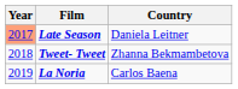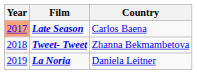 <table class="wikitable">
 <tr>
 <th>Year</th>
 <th>Film</th>
 <th>Country</th>
 </tr>
 <tr>
 <td style="background: lightsalmon;"><a href='#'>2017</a></td>
 <td><strong><em><a href='#'>Late Season</a></em></strong></td>
-<td> <a href='#'>Daniela Leitner</a></td>
+<td> <a href='#'>Carlos Baena</a></td>
 </tr>
 <tr>
 <td><a href='#'>2018</a></td>
 <td><strong><em><a href='#'>Tweet- Tweet</a></em></strong></td>
 <td> <a href='#'>Zhanna Bekmambetova</a></td>
 </tr>
 <tr>
 <td><a href='#'>2019</a></td>
 <td><strong><em><a href='#'>La Noria</a></em></strong></td>
-<td> <a href='#'>Carlos Baena</a></td>
+<td> <a href='#'>Daniela Leitner</a></td>
 </tr>
 </table>
